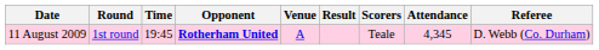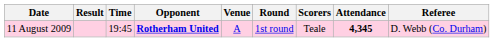 <table class="wikitable" style="text-align:center">
 <tr>
 <th>Date</th>
-<th>Round</th>
+<th>Result</th>
 <th>Time</th>
 <th>Opponent</th>
 <th>Venue</th>
-<th>Result</th>
+<th>Round</th>
 <th>Scorers</th>
 <th>Attendance</th>
 <th>Referee</th>
 </tr>
 <tr bgcolor="#ffd0e3">
 <td>11 August 2009</td>
-<td><a href='#'>1st round</a></td>
+<td></td>
 <td>19:45</td>
 <td><strong><a href='#'>Rotherham United</a></strong></td>
 <td><a href='#'>A</a></td>
-<td></td>
+<td><a href='#'>1st round</a></td>
 <td>Teale </td>
-<td>4,345</td>
+<td><strong>4,345</strong></td>
 <td>D. Webb (<a href='#'>Co. Durham</a>)</td>
 </tr>
 </table>
